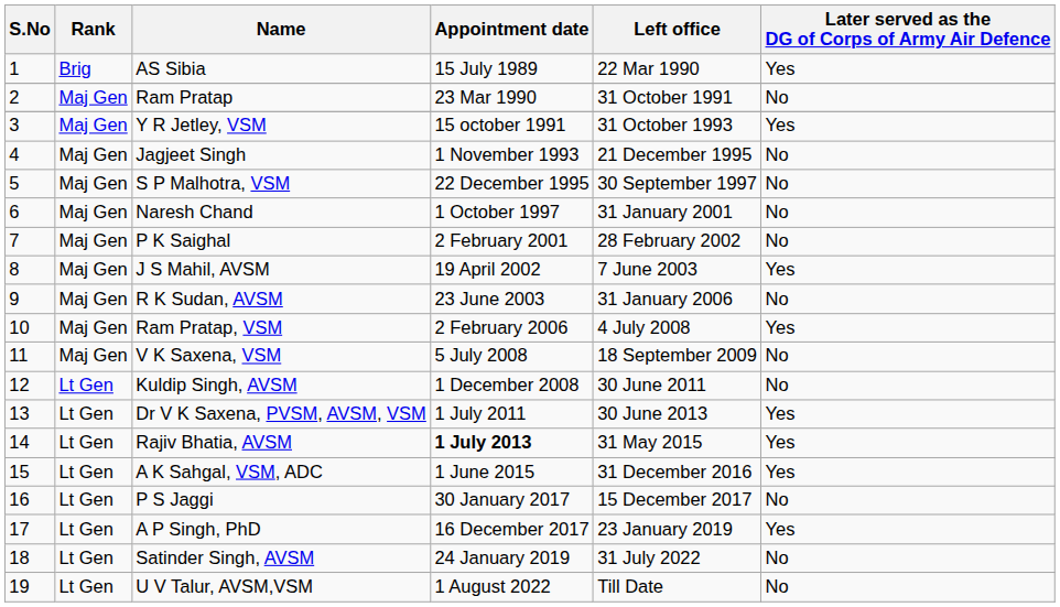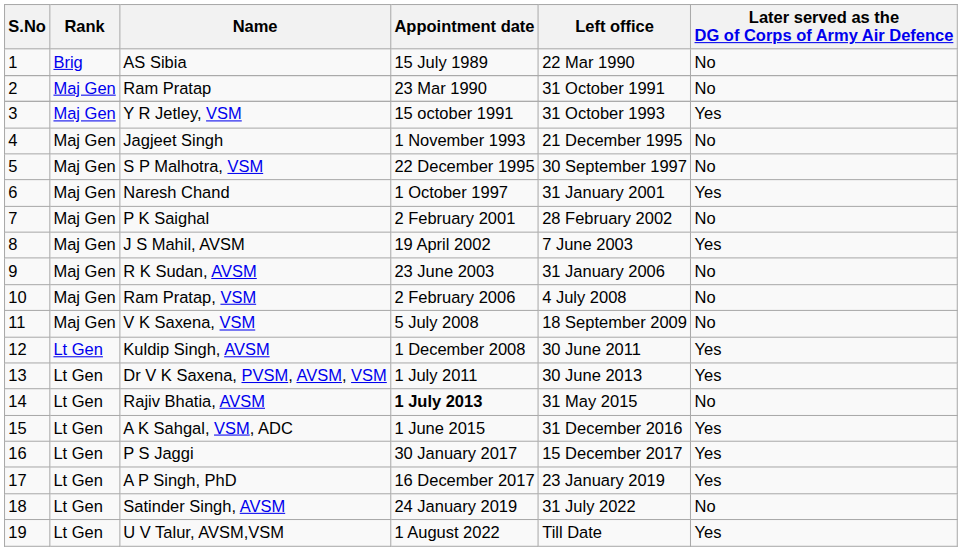 <table class="wikitable">
 <tr>
 <th>S.No</th>
 <th>Rank</th>
 <th>Name</th>
 <th>Appointment date</th>
 <th>Left office</th>
 <th>Later served as the <br><a href='#'>DG of Corps of Army Air Defence</a></th>
 </tr>
 <tr>
 <td>1</td>
 <td><a href='#'>Brig</a></td>
 <td>AS Sibia</td>
 <td>15 July 1989</td>
 <td>22 Mar 1990</td>
-<td>Yes</td>
+<td>No</td>
 </tr>
 <tr>
 </tr>
 <tr>
 <td>2</td>
 <td><a href='#'>Maj Gen</a></td>
 <td>Ram Pratap</td>
 <td>23 Mar 1990</td>
 <td>31 October 1991</td>
 <td>No</td>
 </tr>
 <tr>
 </tr>
 <tr>
 <td>3</td>
 <td><a href='#'>Maj Gen</a></td>
 <td>Y R Jetley, <a href='#'>VSM</a></td>
 <td>15 october 1991</td>
 <td>31 October 1993</td>
 <td>Yes</td>
 </tr>
 <tr>
 <td>4</td>
 <td>Maj Gen</td>
 <td>Jagjeet Singh</td>
 <td>1 November 1993</td>
 <td>21 December 1995</td>
 <td>No</td>
 </tr>
 <tr>
 <td>5</td>
 <td>Maj Gen</td>
 <td>S P Malhotra, <a href='#'>VSM</a></td>
 <td>22 December 1995</td>
 <td>30 September 1997</td>
 <td>No</td>
 </tr>
 <tr>
 <td>6</td>
 <td>Maj Gen</td>
 <td>Naresh Chand</td>
 <td>1 October 1997</td>
 <td>31 January 2001</td>
-<td>No</td>
+<td>Yes</td>
 </tr>
 <tr>
 <td>7</td>
 <td>Maj Gen</td>
 <td>P K Saighal</td>
 <td>2 February 2001</td>
 <td>28 February 2002</td>
 <td>No</td>
 </tr>
 <tr>
 <td>8</td>
 <td>Maj Gen</td>
 <td>J S Mahil, AVSM</td>
 <td>19 April 2002</td>
 <td>7 June 2003</td>
 <td>Yes</td>
 </tr>
 <tr>
 <td>9</td>
 <td>Maj Gen</td>
 <td>R K Sudan, <a href='#'>AVSM</a></td>
 <td>23 June 2003</td>
 <td>31 January 2006</td>
 <td>No</td>
 </tr>
 <tr>
 <td>10</td>
 <td>Maj Gen</td>
 <td>Ram Pratap, <a href='#'>VSM</a></td>
 <td>2 February 2006</td>
 <td>4 July 2008</td>
-<td>Yes</td>
+<td>No</td>
 </tr>
 <tr>
 <td>11</td>
 <td>Maj Gen</td>
 <td>V K Saxena, <a href='#'>VSM</a></td>
 <td>5 July 2008</td>
 <td>18 September 2009</td>
 <td>No</td>
 </tr>
 <tr>
 <td>12</td>
 <td><a href='#'>Lt Gen</a></td>
 <td>Kuldip Singh, <a href='#'>AVSM</a></td>
 <td>1 December 2008</td>
 <td>30 June 2011</td>
-<td>No</td>
+<td>Yes</td>
 </tr>
 <tr>
 <td>13</td>
 <td>Lt Gen</td>
 <td>Dr V K Saxena, <a href='#'>PVSM</a>, <a href='#'>AVSM</a>, <a href='#'>VSM</a></td>
 <td>1 July 2011</td>
 <td>30 June 2013</td>
 <td>Yes</td>
 </tr>
 <tr>
 <td>14</td>
 <td>Lt Gen</td>
 <td>Rajiv Bhatia, <a href='#'>AVSM</a></td>
 <td><strong>1 July 2013</strong></td>
 <td>31 May 2015</td>
-<td>Yes</td>
+<td>No</td>
 </tr>
 <tr>
 <td>15</td>
 <td>Lt Gen</td>
 <td>A K Sahgal, <a href='#'>VSM</a>, ADC</td>
 <td>1 June 2015</td>
 <td>31 December 2016</td>
 <td>Yes</td>
 </tr>
 <tr>
 <td>16</td>
 <td>Lt Gen</td>
 <td>P S Jaggi</td>
 <td>30 January 2017</td>
 <td>15 December 2017</td>
-<td>No</td>
+<td>Yes</td>
 </tr>
 <tr>
 <td>17</td>
 <td>Lt Gen</td>
 <td>A P Singh, PhD</td>
 <td>16 December 2017</td>
 <td>23 January 2019</td>
 <td>Yes</td>
 </tr>
 <tr>
 <td>18</td>
 <td>Lt Gen</td>
 <td>Satinder Singh, <a href='#'>AVSM</a></td>
 <td>24 January 2019</td>
 <td>31 July 2022</td>
 <td>No</td>
 </tr>
 <tr>
 <td>19</td>
 <td>Lt Gen</td>
 <td>U V Talur,  AVSM,VSM</td>
 <td>1 August 2022</td>
 <td>Till Date</td>
-<td>No</td>
+<td>Yes</td>
 </tr>
 </table>
